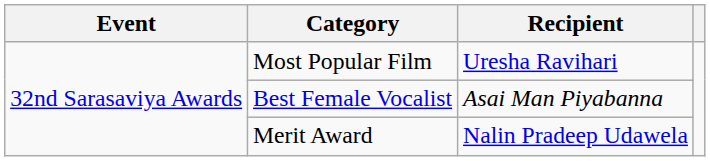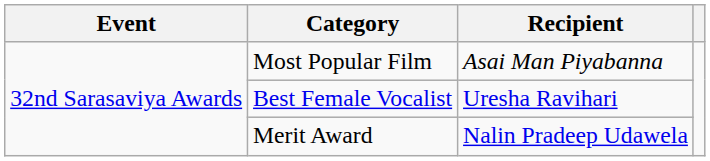 <table class="wikitable">
 <tr>
 <th>Event</th>
 <th>Category</th>
 <th>Recipient</th>
 <th></th>
 </tr>
 <tr>
 <td rowspan="3"><a href='#'>32nd Sarasaviya Awards</a></td>
 <td>Most Popular Film</td>
-<td><a href='#'>Uresha Ravihari</a></td>
+<td><em>Asai Man Piyabanna</em></td>
 <td rowspan="3" style="text-align:center;"></td>
 </tr>
 <tr>
 <td><a href='#'>Best Female Vocalist</a></td>
-<td><em>Asai Man Piyabanna</em></td>
+<td><a href='#'>Uresha Ravihari</a></td>
 </tr>
 <tr>
 <td>Merit Award</td>
 <td><a href='#'>Nalin Pradeep Udawela</a></td>
 </tr>
 </table>
